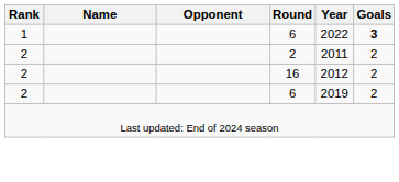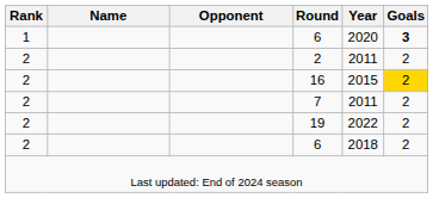 <table class="wikitable sortable" style="width:500px; text-align: center">
 <tr>
 <th width=10%>Rank</th>
 <th width=30%>Name</th>
 <th width=30%>Opponent</th>
 <th width=10%>Round</th>
 <th width=10%>Year</th>
 <th width=10%>Goals</th>
 </tr>
 <tr>
 <td>1</td>
 <td></td>
 <td></td>
 <td>6</td>
-<td>2022</td>
+<td>2020</td>
 <td><strong>3</strong></td>
 </tr>
 <tr>
 <td>2</td>
 <td></td>
 <td></td>
 <td>2</td>
 <td>2011</td>
 <td>2</td>
 </tr>
 <tr>
 <td>2</td>
 <td></td>
 <td></td>
 <td>16</td>
-<td>2012</td>
+<td>2015</td>
+<td style="background: gold;">2</td>
+</tr>
+<tr>
+<td>2</td>
+<td></td>
+<td></td>
+<td>7</td>
+<td>2011</td>
+<td>2</td>
+</tr>
+<tr>
+<td>2</td>
+<td></td>
+<td></td>
+<td>19</td>
+<td>2022</td>
 <td>2</td>
 </tr>
 <tr>
 <td>2</td>
 <td></td>
 <td></td>
 <td>6</td>
-<td>2019</td>
+<td>2018</td>
 <td>2</td>
 </tr>
 <tr class="sortbottom">
 <td colspan=6><br><small>Last updated: End of 2024 season</small></td>
 </tr>
 </table>
